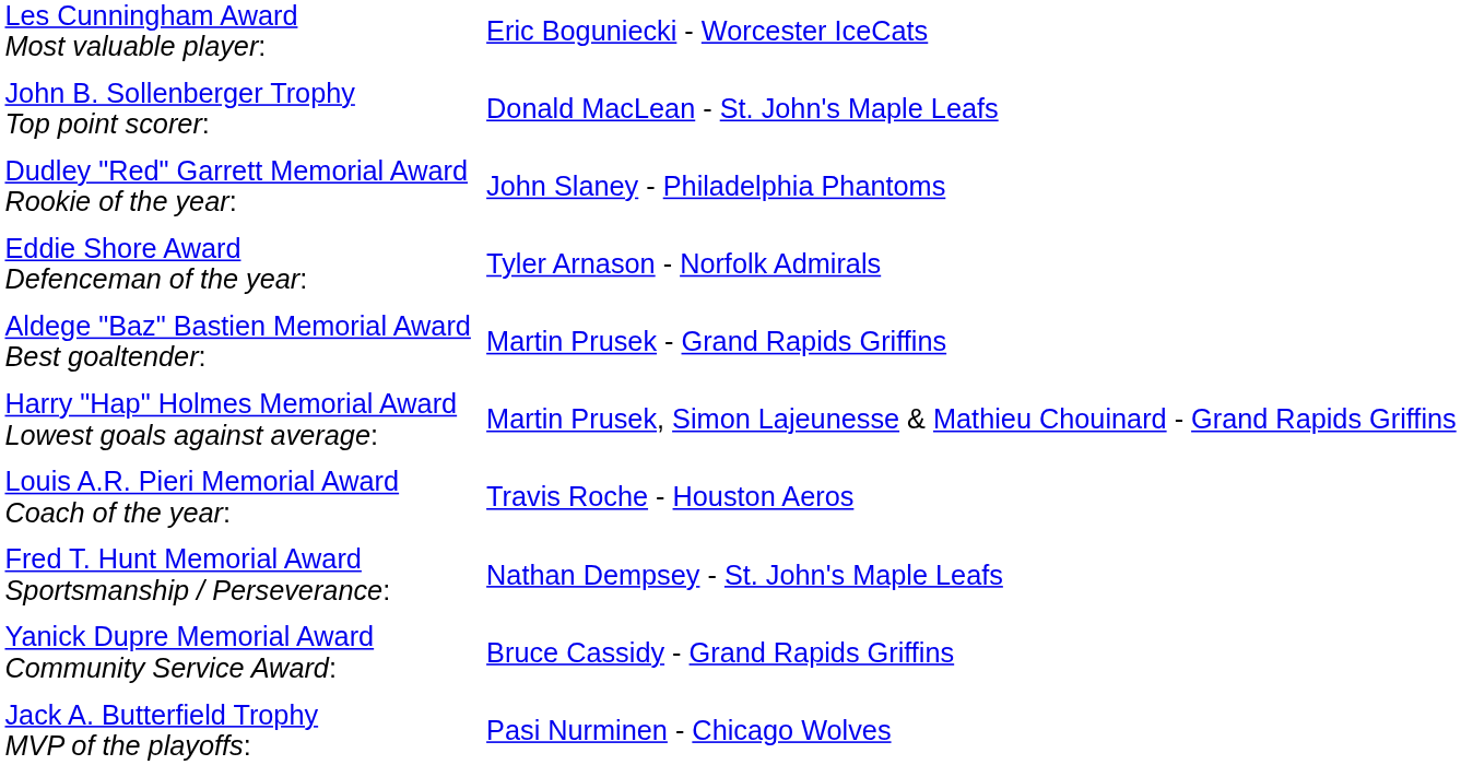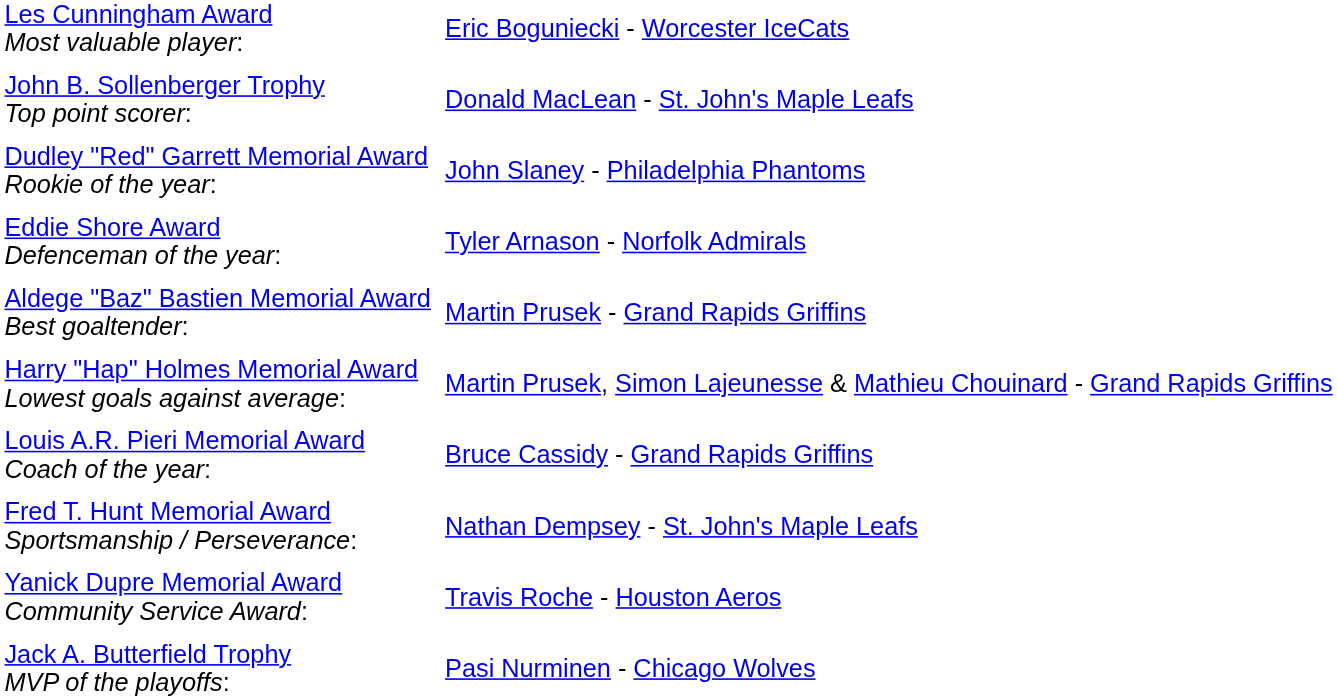 <table cellpadding="3" cellspacing="3">
 <tr>
 <td><a href='#'>Les Cunningham Award</a><br><em>Most valuable player</em>:</td>
 <td><a href='#'>Eric Boguniecki</a> - <a href='#'>Worcester IceCats</a></td>
 </tr>
 <tr>
 <td><a href='#'>John B. Sollenberger Trophy</a><br><em>Top point scorer</em>:</td>
 <td><a href='#'>Donald MacLean</a> - <a href='#'>St. John's Maple Leafs</a></td>
 </tr>
 <tr>
 <td><a href='#'>Dudley "Red" Garrett Memorial Award</a><br><em>Rookie of the year</em>:</td>
 <td><a href='#'>John Slaney</a> - <a href='#'>Philadelphia Phantoms</a></td>
 </tr>
 <tr>
 <td><a href='#'>Eddie Shore Award</a><br><em>Defenceman of the year</em>:</td>
 <td><a href='#'>Tyler Arnason</a> - <a href='#'>Norfolk Admirals</a></td>
 </tr>
 <tr>
 <td><a href='#'>Aldege "Baz" Bastien Memorial Award</a><br><em>Best goaltender</em>:</td>
 <td><a href='#'>Martin Prusek</a> - <a href='#'>Grand Rapids Griffins</a></td>
 </tr>
 <tr>
 <td><a href='#'>Harry "Hap" Holmes Memorial Award</a><br><em>Lowest goals against average</em>:</td>
 <td><a href='#'>Martin Prusek</a>, <a href='#'>Simon Lajeunesse</a> & <a href='#'>Mathieu Chouinard</a> - <a href='#'>Grand Rapids Griffins</a></td>
 </tr>
 <tr>
 <td><a href='#'>Louis A.R. Pieri Memorial Award</a><br><em>Coach of the year</em>:</td>
-<td><a href='#'>Travis Roche</a> - <a href='#'>Houston Aeros</a></td>
+<td><a href='#'>Bruce Cassidy</a> - <a href='#'>Grand Rapids Griffins</a></td>
 </tr>
 <tr>
 <td><a href='#'>Fred T. Hunt Memorial Award</a><br><em>Sportsmanship / Perseverance</em>:</td>
 <td><a href='#'>Nathan Dempsey</a> - <a href='#'>St. John's Maple Leafs</a></td>
 </tr>
 <tr>
 <td><a href='#'>Yanick Dupre Memorial Award</a><br><em>Community Service Award</em>:</td>
-<td><a href='#'>Bruce Cassidy</a> - <a href='#'>Grand Rapids Griffins</a></td>
+<td><a href='#'>Travis Roche</a> - <a href='#'>Houston Aeros</a></td>
 </tr>
 <tr>
 <td><a href='#'>Jack A. Butterfield Trophy</a><br><em>MVP of the playoffs</em>:</td>
 <td><a href='#'>Pasi Nurminen</a> - <a href='#'>Chicago Wolves</a></td>
 </tr>
 </table>
